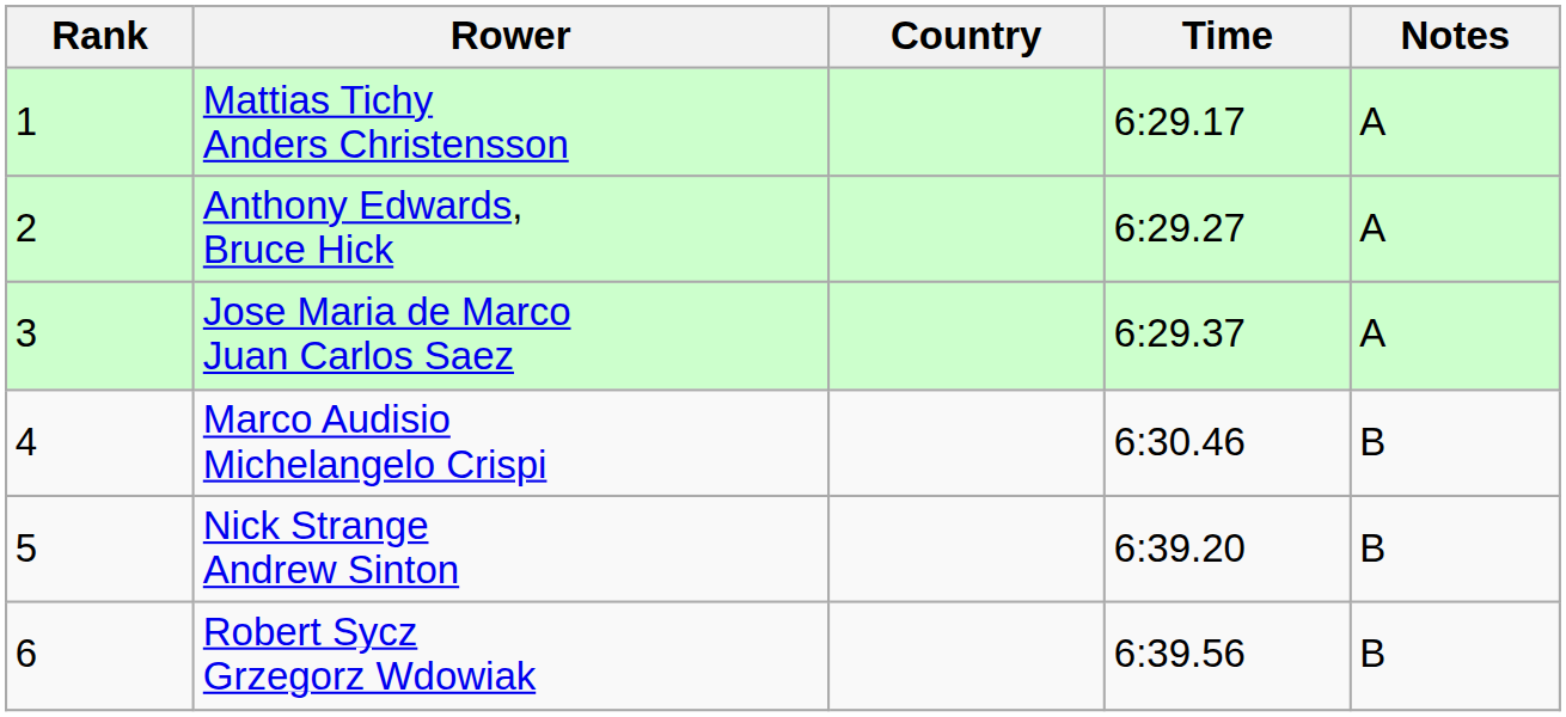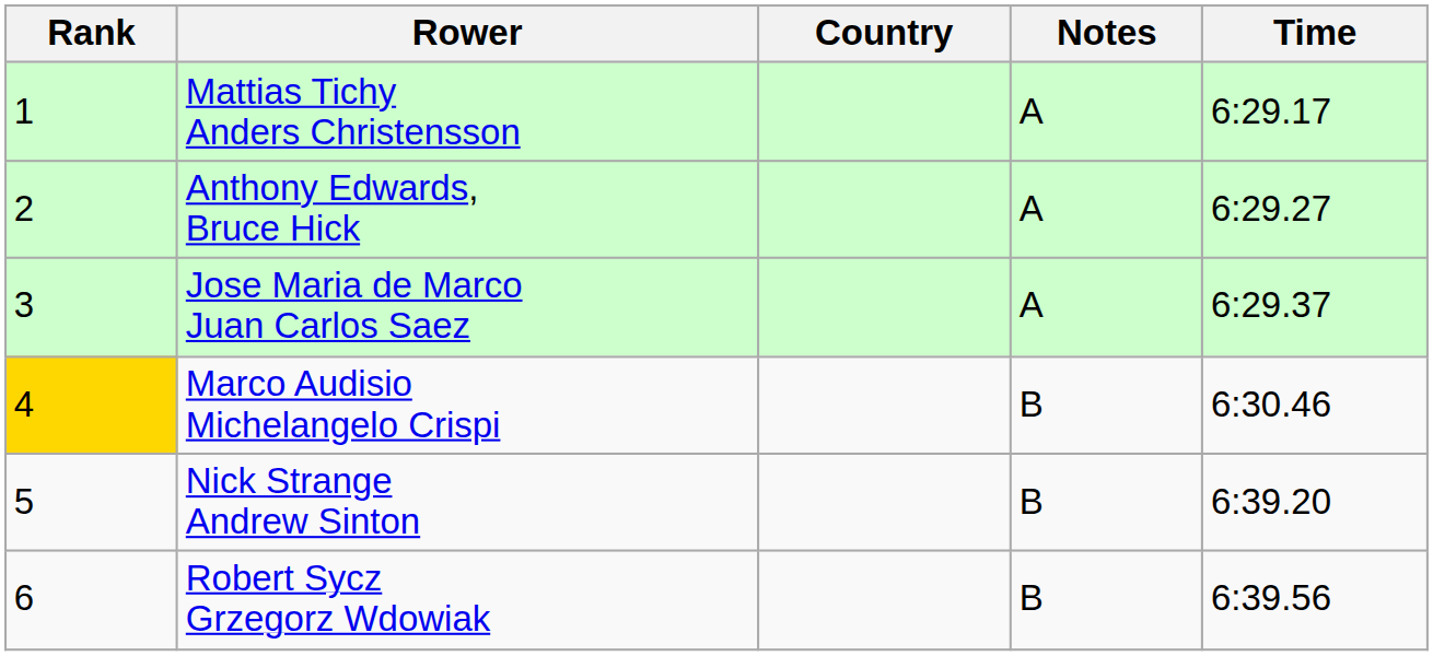 <table class="wikitable sortable" width=50%>
 <tr>
 <th>Rank</th>
 <th>Rower</th>
 <th>Country</th>
+<th>Notes</th>
 <th>Time</th>
-<th>Notes</th>
 </tr>
 <tr bgcolor=ccffcc>
 <td>1</td>
 <td><a href='#'>Mattias Tichy</a> <br> <a href='#'>Anders Christensson</a></td>
 <td></td>
+<td>A</td>
 <td>6:29.17</td>
-<td>A</td>
 </tr>
 <tr bgcolor=ccffcc>
 <td>2</td>
 <td><a href='#'>Anthony Edwards</a>, <br> <a href='#'>Bruce Hick</a></td>
 <td></td>
+<td>A</td>
 <td>6:29.27</td>
-<td>A</td>
 </tr>
 <tr bgcolor=ccffcc>
 <td>3</td>
 <td><a href='#'>Jose Maria de Marco</a> <br> <a href='#'>Juan Carlos Saez</a></td>
 <td></td>
+<td>A</td>
 <td>6:29.37</td>
-<td>A</td>
 </tr>
 <tr>
-<td>4</td>
+<td style="background: gold;">4</td>
 <td><a href='#'>Marco Audisio</a> <br> <a href='#'>Michelangelo Crispi</a></td>
 <td></td>
+<td>B</td>
 <td>6:30.46</td>
-<td>B</td>
 </tr>
 <tr>
 <td>5</td>
 <td><a href='#'>Nick Strange</a> <br> <a href='#'>Andrew Sinton</a></td>
 <td></td>
+<td>B</td>
 <td>6:39.20</td>
-<td>B</td>
 </tr>
 <tr>
 <td>6</td>
 <td><a href='#'>Robert Sycz</a> <br> <a href='#'>Grzegorz Wdowiak</a></td>
 <td></td>
+<td>B</td>
 <td>6:39.56</td>
-<td>B</td>
 </tr>
 </table>
